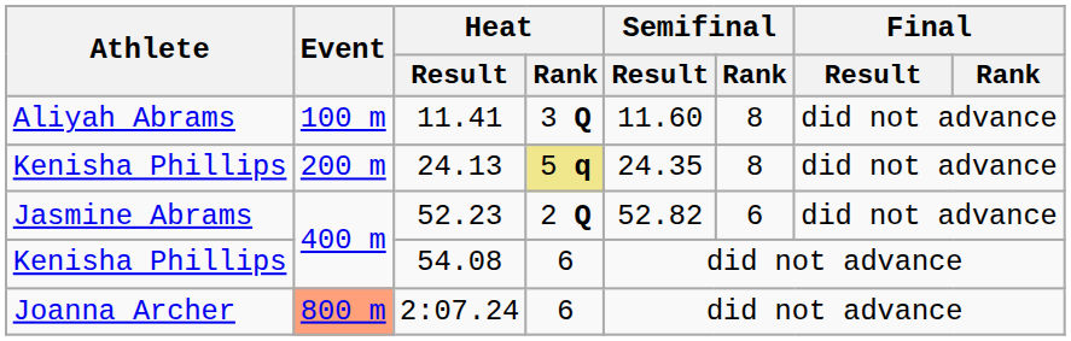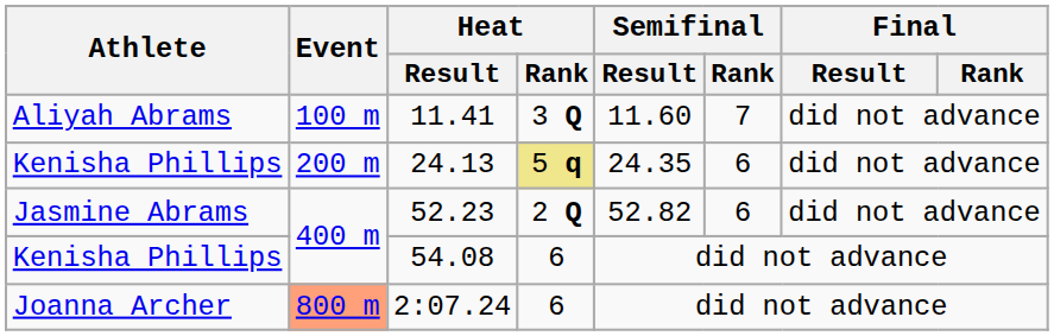 <table class="wikitable" style="font-size:90%; text-align:center">
 <tr>
 <th rowspan=2>Athlete</th>
 <th rowspan=2>Event</th>
 <th colspan=2>Heat</th>
 <th colspan=2>Semifinal</th>
 <th colspan=2>Final</th>
 </tr>
 <tr style="font-size:95%">
 <th>Result</th>
 <th>Rank</th>
 <th>Result</th>
 <th>Rank</th>
 <th>Result</th>
 <th>Rank</th>
 </tr>
 <tr>
 <td align=left><a href='#'>Aliyah Abrams</a></td>
 <td align=left><a href='#'>100 m</a></td>
 <td>11.41</td>
 <td>3 <strong>Q</strong></td>
 <td>11.60</td>
-<td>8</td>
+<td>7</td>
 <td colspan=2>did not advance</td>
 </tr>
 <tr>
 <td align=left><a href='#'>Kenisha Phillips</a></td>
 <td align=left rowspan=1><a href='#'>200 m</a></td>
 <td>24.13</td>
 <td style="background: khaki;">5 <strong>q</strong></td>
 <td>24.35</td>
-<td>8</td>
+<td>6</td>
 <td colspan=2>did not advance</td>
 </tr>
 <tr>
 <td align=left><a href='#'>Jasmine Abrams</a></td>
 <td align=left rowspan=2><a href='#'>400 m</a></td>
 <td>52.23</td>
 <td>2 <strong>Q</strong></td>
 <td>52.82</td>
 <td>6</td>
 <td colspan=2>did not advance</td>
 </tr>
 <tr>
 <td align=left><a href='#'>Kenisha Phillips</a></td>
 <td>54.08</td>
 <td>6</td>
 <td colspan=4>did not advance</td>
 </tr>
 <tr>
 <td align=left><a href='#'>Joanna Archer</a></td>
 <td align=left style="background: lightsalmon;"><a href='#'>800 m</a></td>
 <td>2:07.24</td>
 <td>6</td>
 <td colspan=4>did not advance</td>
 </tr>
 </table>
